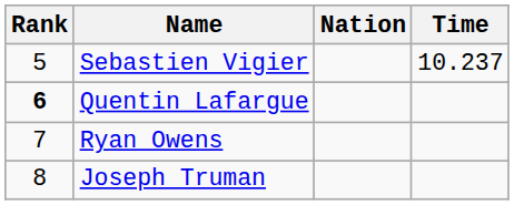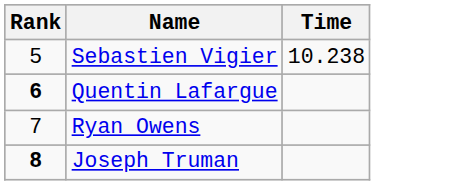 <table class="wikitable sortable" style="text-align:center">
 <tr>
 <th>Rank</th>
 <th>Name</th>
-<th>Nation</th>
 <th>Time</th>
 </tr>
 <tr>
 <td>5</td>
 <td align=left><a href='#'>Sebastien Vigier</a></td>
-<td align=left></td>
-<td>10.237</td>
+<td>10.238</td>
 </tr>
 <tr>
 <td><strong>6</strong></td>
 <td align=left><a href='#'>Quentin Lafargue</a></td>
-<td align=left></td>
 <td></td>
 </tr>
 <tr>
 <td>7</td>
 <td align=left><a href='#'>Ryan Owens</a></td>
-<td align=left></td>
 <td></td>
 </tr>
 <tr>
-<td>8</td>
+<td><strong>8</strong></td>
 <td align=left><a href='#'>Joseph Truman</a></td>
-<td align=left></td>
 <td></td>
 </tr>
 </table>
